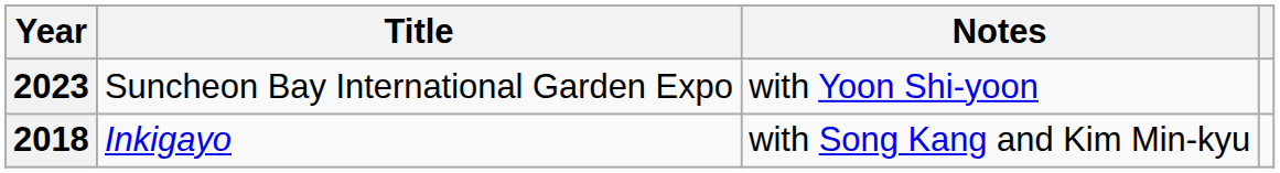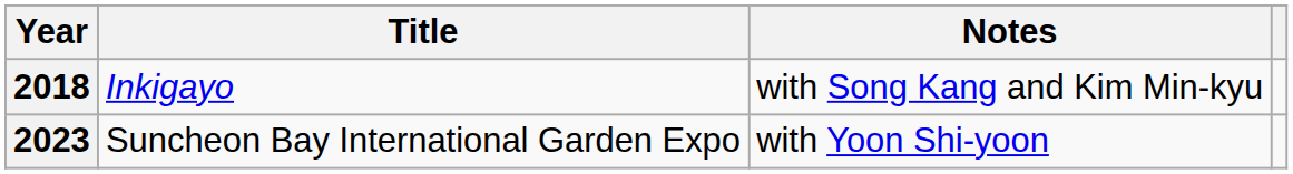 <table class="wikitable plainrowheaders">
 <tr>
 <th scope="col">Year</th>
 <th scope="col">Title</th>
 <th scope="col" class="unsortable">Notes</th>
 <th scope="col" class="unsortable"></th>
 </tr>
 <tr>
+<th scope="row">2018</th>
+<td><em><a href='#'>Inkigayo</a></em></td>
+<td>with <a href='#'>Song Kang</a> and Kim Min-kyu</td>
+<td style="text-align:center"></td>
+</tr>
+<tr>
 <th scope="row">2023</th>
 <td>Suncheon Bay International Garden Expo</td>
 <td>with <a href='#'>Yoon Shi-yoon</a></td>
 <td style="text-align:center"></td>
 </tr>
-<tr>
-<th scope="row">2018</th>
-<td><em><a href='#'>Inkigayo</a></em></td>
-<td>with <a href='#'>Song Kang</a> and Kim Min-kyu</td>
-<td style="text-align:center"></td>
-</tr>
 </table>
